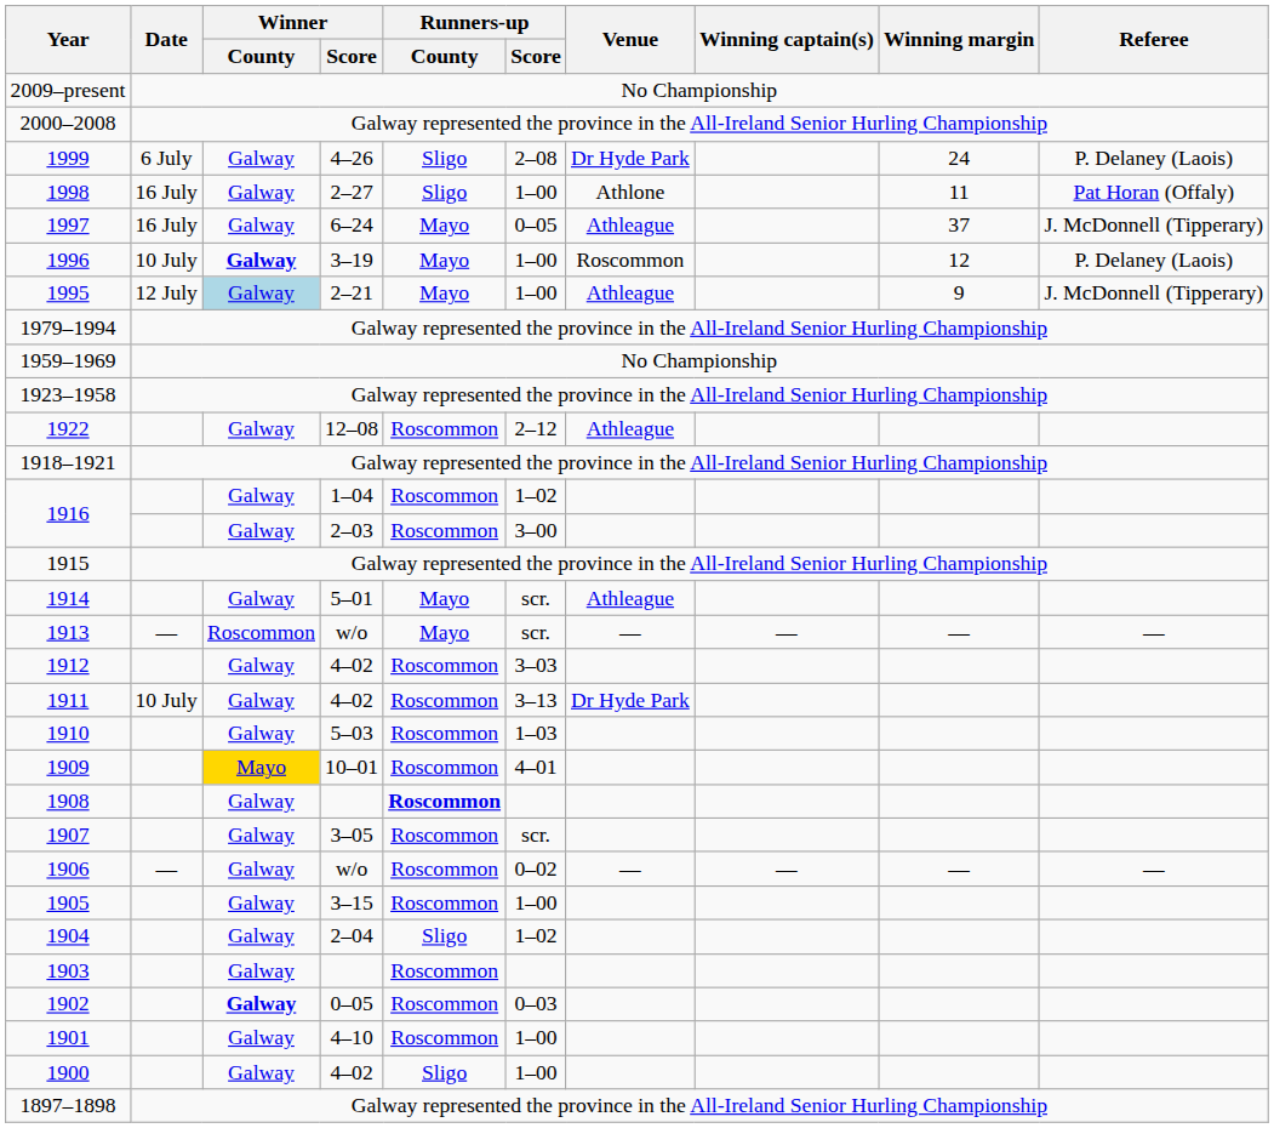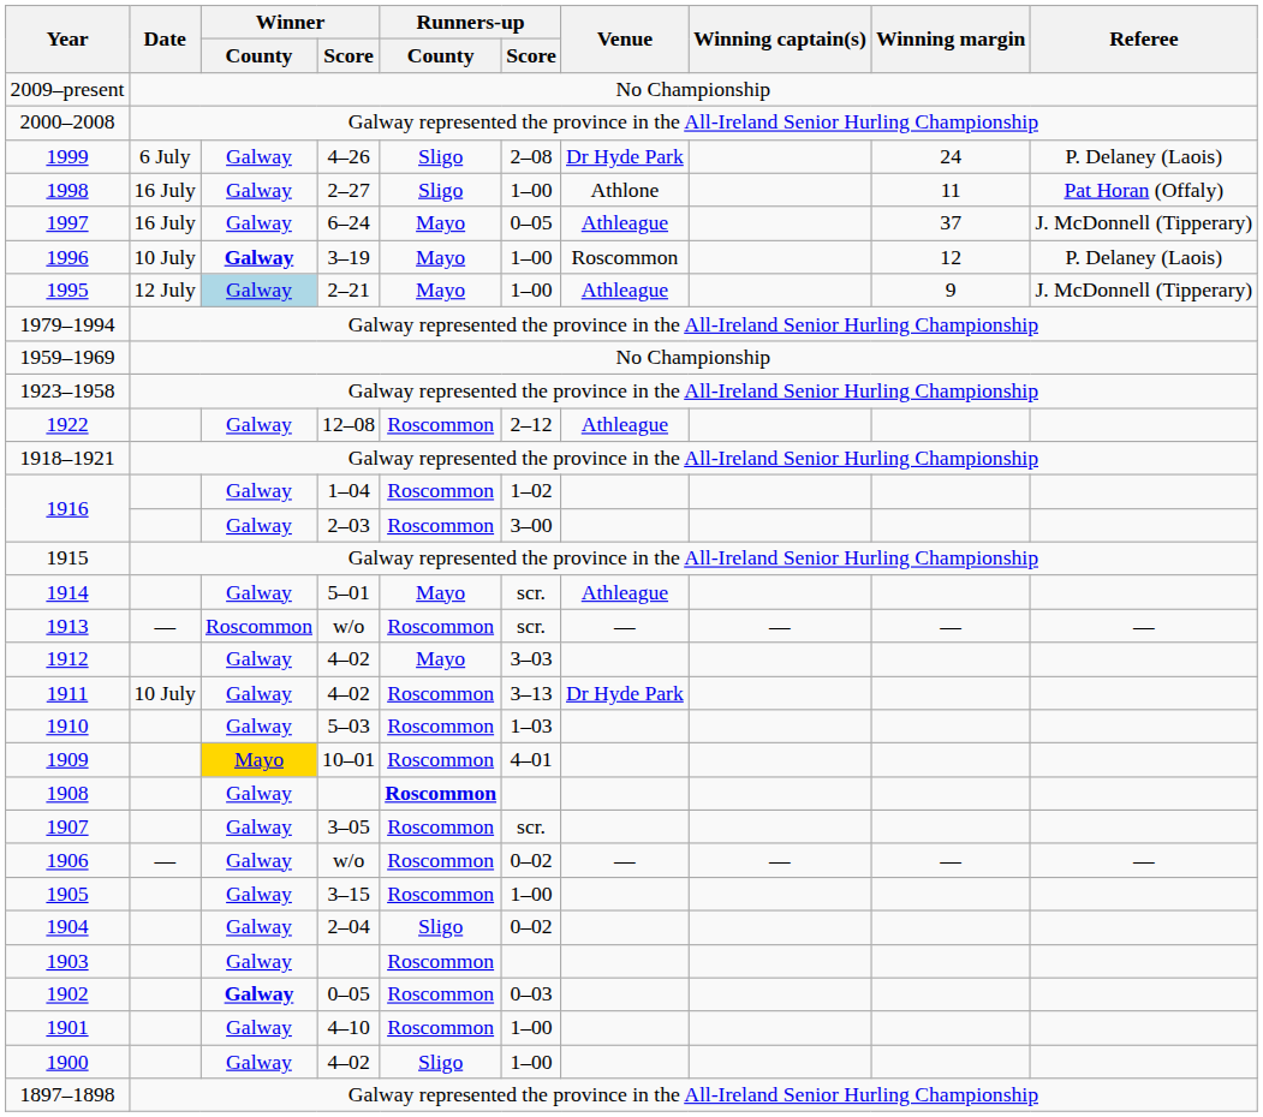 <table class="wikitable sortable" style="text-align:center;">
 <tr>
 <th rowspan="2">Year</th>
 <th rowspan="2">Date</th>
 <th colspan="2">Winner</th>
 <th colspan="2">Runners-up</th>
 <th rowspan="2">Venue</th>
 <th rowspan="2">Winning captain(s)</th>
 <th rowspan="2">Winning margin</th>
 <th rowspan="2">Referee</th>
 </tr>
 <tr>
 <th>County</th>
 <th>Score</th>
 <th>County</th>
 <th>Score</th>
 </tr>
 <tr>
 <td>2009–present</td>
 <td colspan="9">No Championship</td>
 </tr>
 <tr>
 <td>2000–2008</td>
 <td colspan="9">Galway represented the province in the <a href='#'>All-Ireland Senior Hurling Championship</a></td>
 </tr>
 <tr>
 <td><a href='#'>1999</a></td>
 <td>6 July</td>
 <td><a href='#'>Galway</a></td>
 <td>4–26</td>
 <td><a href='#'>Sligo</a></td>
 <td>2–08</td>
 <td><a href='#'>Dr Hyde Park</a></td>
 <td></td>
 <td>24</td>
 <td>P. Delaney (Laois)</td>
 </tr>
 <tr>
 <td><a href='#'>1998</a></td>
 <td>16 July</td>
 <td><a href='#'>Galway</a></td>
 <td>2–27</td>
 <td><a href='#'>Sligo</a></td>
 <td>1–00</td>
 <td>Athlone</td>
 <td></td>
 <td>11</td>
 <td><a href='#'>Pat Horan</a> (Offaly)</td>
 </tr>
 <tr>
 <td><a href='#'>1997</a></td>
 <td>16 July</td>
 <td><a href='#'>Galway</a></td>
 <td>6–24</td>
 <td><a href='#'>Mayo</a></td>
 <td>0–05</td>
 <td><a href='#'>Athleague</a></td>
 <td></td>
 <td>37</td>
 <td>J. McDonnell (Tipperary)</td>
 </tr>
 <tr>
 <td><a href='#'>1996</a></td>
 <td>10 July</td>
 <td><strong><a href='#'>Galway</a></strong></td>
 <td>3–19</td>
 <td><a href='#'>Mayo</a></td>
 <td>1–00</td>
 <td>Roscommon</td>
 <td></td>
 <td>12</td>
 <td>P. Delaney (Laois)</td>
 </tr>
 <tr>
 <td><a href='#'>1995</a></td>
 <td>12 July</td>
 <td style="background: lightblue;"><a href='#'>Galway</a></td>
 <td>2–21</td>
 <td><a href='#'>Mayo</a></td>
 <td>1–00</td>
 <td><a href='#'>Athleague</a></td>
 <td></td>
 <td>9</td>
 <td>J. McDonnell (Tipperary)</td>
 </tr>
 <tr>
 <td>1979–1994</td>
 <td colspan="9">Galway represented the province in the <a href='#'>All-Ireland Senior Hurling Championship</a></td>
 </tr>
 <tr>
 <td>1959–1969</td>
 <td colspan="9">No Championship</td>
 </tr>
 <tr>
 <td>1923–1958</td>
 <td colspan="9">Galway represented the province in the <a href='#'>All-Ireland Senior Hurling Championship</a></td>
 </tr>
 <tr>
 <td><a href='#'>1922</a></td>
 <td></td>
 <td><a href='#'>Galway</a></td>
 <td>12–08</td>
 <td><a href='#'>Roscommon</a></td>
 <td>2–12</td>
 <td><a href='#'>Athleague</a></td>
 <td></td>
 <td></td>
 <td></td>
 </tr>
 <tr>
 <td>1918–1921</td>
 <td colspan="9">Galway represented the province in the <a href='#'>All-Ireland Senior Hurling Championship</a></td>
 </tr>
 <tr>
 <td rowspan="2"><a href='#'>1916</a></td>
 <td></td>
 <td><a href='#'>Galway</a></td>
 <td>1–04</td>
 <td><a href='#'>Roscommon</a></td>
 <td>1–02</td>
 <td></td>
 <td></td>
 <td></td>
 <td></td>
 </tr>
 <tr>
 <td></td>
 <td><a href='#'>Galway</a></td>
 <td>2–03</td>
 <td><a href='#'>Roscommon</a></td>
 <td>3–00</td>
 <td></td>
 <td></td>
 <td></td>
 <td></td>
 </tr>
 <tr>
 <td>1915</td>
 <td colspan="9">Galway represented the province in the <a href='#'>All-Ireland Senior Hurling Championship</a></td>
 </tr>
 <tr>
 <td><a href='#'>1914</a></td>
 <td></td>
 <td><a href='#'>Galway</a></td>
 <td>5–01</td>
 <td><a href='#'>Mayo</a></td>
 <td>scr.</td>
 <td><a href='#'>Athleague</a></td>
 <td></td>
 <td></td>
 <td></td>
 </tr>
 <tr>
 <td><a href='#'>1913</a></td>
 <td>—</td>
 <td><a href='#'>Roscommon</a></td>
 <td>w/o</td>
-<td><a href='#'>Mayo</a></td>
+<td><a href='#'>Roscommon</a></td>
 <td>scr.</td>
 <td>—</td>
 <td>—</td>
 <td>—</td>
 <td>—</td>
 </tr>
 <tr>
 <td><a href='#'>1912</a></td>
 <td></td>
 <td><a href='#'>Galway</a></td>
 <td>4–02</td>
-<td><a href='#'>Roscommon</a></td>
+<td><a href='#'>Mayo</a></td>
 <td>3–03</td>
 <td></td>
 <td></td>
 <td></td>
 <td></td>
 </tr>
 <tr>
 <td><a href='#'>1911</a></td>
 <td>10 July</td>
 <td><a href='#'>Galway</a></td>
 <td>4–02</td>
 <td><a href='#'>Roscommon</a></td>
 <td>3–13</td>
 <td><a href='#'>Dr Hyde Park</a></td>
 <td></td>
 <td></td>
 <td></td>
 </tr>
 <tr>
 <td><a href='#'>1910</a></td>
 <td></td>
 <td><a href='#'>Galway</a></td>
 <td>5–03</td>
 <td><a href='#'>Roscommon</a></td>
 <td>1–03</td>
 <td></td>
 <td></td>
 <td></td>
 <td></td>
 </tr>
 <tr>
 <td><a href='#'>1909</a></td>
 <td></td>
 <td style="background: gold;"><a href='#'>Mayo</a></td>
 <td>10–01</td>
 <td><a href='#'>Roscommon</a></td>
 <td>4–01</td>
 <td></td>
 <td></td>
 <td></td>
 <td></td>
 </tr>
 <tr>
 <td><a href='#'>1908</a></td>
 <td></td>
 <td><a href='#'>Galway</a></td>
 <td></td>
 <td><strong><a href='#'>Roscommon</a></strong></td>
 <td></td>
 <td></td>
 <td></td>
 <td></td>
 <td></td>
 </tr>
 <tr>
 <td><a href='#'>1907</a></td>
 <td></td>
 <td><a href='#'>Galway</a></td>
 <td>3–05</td>
 <td><a href='#'>Roscommon</a></td>
 <td>scr.</td>
 <td></td>
 <td></td>
 <td></td>
 <td></td>
 </tr>
 <tr>
 <td><a href='#'>1906</a></td>
 <td>—</td>
 <td><a href='#'>Galway</a></td>
 <td>w/o</td>
 <td><a href='#'>Roscommon</a></td>
 <td>0–02</td>
 <td>—</td>
 <td>—</td>
 <td>—</td>
 <td>—</td>
 </tr>
 <tr>
 <td><a href='#'>1905</a></td>
 <td></td>
 <td><a href='#'>Galway</a></td>
 <td>3–15</td>
 <td><a href='#'>Roscommon</a></td>
 <td>1–00</td>
 <td></td>
 <td></td>
 <td></td>
 <td></td>
 </tr>
 <tr>
 <td><a href='#'>1904</a></td>
 <td></td>
 <td><a href='#'>Galway</a></td>
 <td>2–04</td>
 <td><a href='#'>Sligo</a></td>
-<td>1–02</td>
+<td>0–02</td>
 <td></td>
 <td></td>
 <td></td>
 <td></td>
 </tr>
 <tr>
 <td><a href='#'>1903</a></td>
 <td></td>
 <td><a href='#'>Galway</a></td>
 <td></td>
 <td><a href='#'>Roscommon</a></td>
 <td></td>
 <td></td>
 <td></td>
 <td></td>
 <td></td>
 </tr>
 <tr>
 <td><a href='#'>1902</a></td>
 <td></td>
 <td><strong><a href='#'>Galway</a></strong></td>
 <td>0–05</td>
 <td><a href='#'>Roscommon</a></td>
 <td>0–03</td>
 <td></td>
 <td></td>
 <td></td>
 <td></td>
 </tr>
 <tr>
 <td><a href='#'>1901</a></td>
 <td></td>
 <td><a href='#'>Galway</a></td>
 <td>4–10</td>
 <td><a href='#'>Roscommon</a></td>
 <td>1–00</td>
 <td></td>
 <td></td>
 <td></td>
 <td></td>
 </tr>
 <tr>
 <td><a href='#'>1900</a></td>
 <td></td>
 <td><a href='#'>Galway</a></td>
 <td>4–02</td>
 <td><a href='#'>Sligo</a></td>
 <td>1–00</td>
 <td></td>
 <td></td>
 <td></td>
 <td></td>
 </tr>
 <tr>
 <td>1897–1898</td>
 <td colspan="9">Galway represented the province in the <a href='#'>All-Ireland Senior Hurling Championship</a></td>
 </tr>
 </table>
